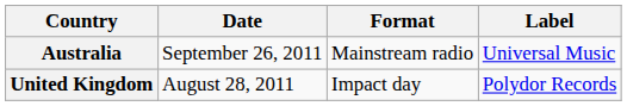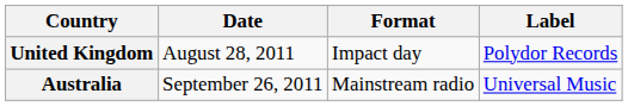 <table class="wikitable plainrowheaders" border="1">
 <tr>
 <th scope="col">Country</th>
 <th scope="col">Date</th>
 <th scope="col">Format</th>
 <th scope="col">Label</th>
 </tr>
 <tr>
+<th scope="row">United Kingdom</th>
+<td>August 28, 2011</td>
+<td>Impact day</td>
+<td><a href='#'>Polydor Records</a></td>
+</tr>
+<tr>
 <th scope="row">Australia</th>
 <td>September 26, 2011</td>
 <td>Mainstream radio</td>
 <td><a href='#'>Universal Music</a></td>
 </tr>
-<tr>
-<th scope="row">United Kingdom</th>
-<td>August 28, 2011</td>
-<td>Impact day</td>
-<td><a href='#'>Polydor Records</a></td>
-</tr>
 </table>
